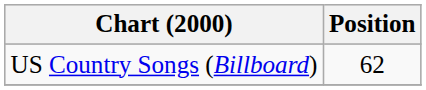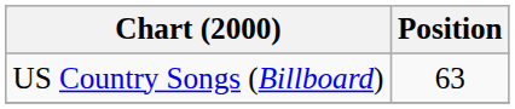 <table class="wikitable sortable">
 <tr>
 <th scope="col">Chart (2000)</th>
 <th scope="col">Position</th>
 </tr>
 <tr>
 <td>US <a href='#'>Country Songs</a> (<em><a href='#'>Billboard</a></em>)</td>
-<td align="center">62</td>
+<td align="center">63</td>
 </tr>
 <tr>
 </tr>
 </table>
